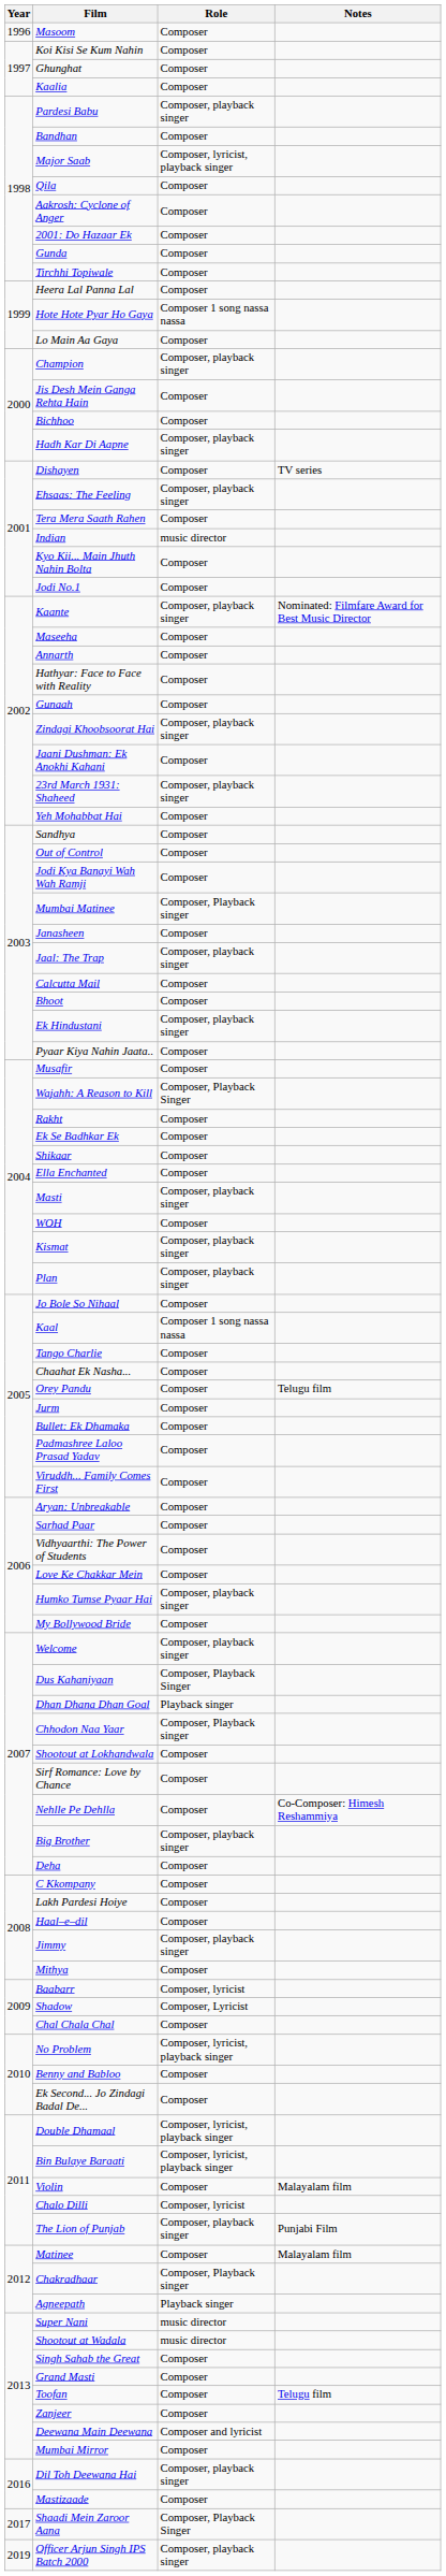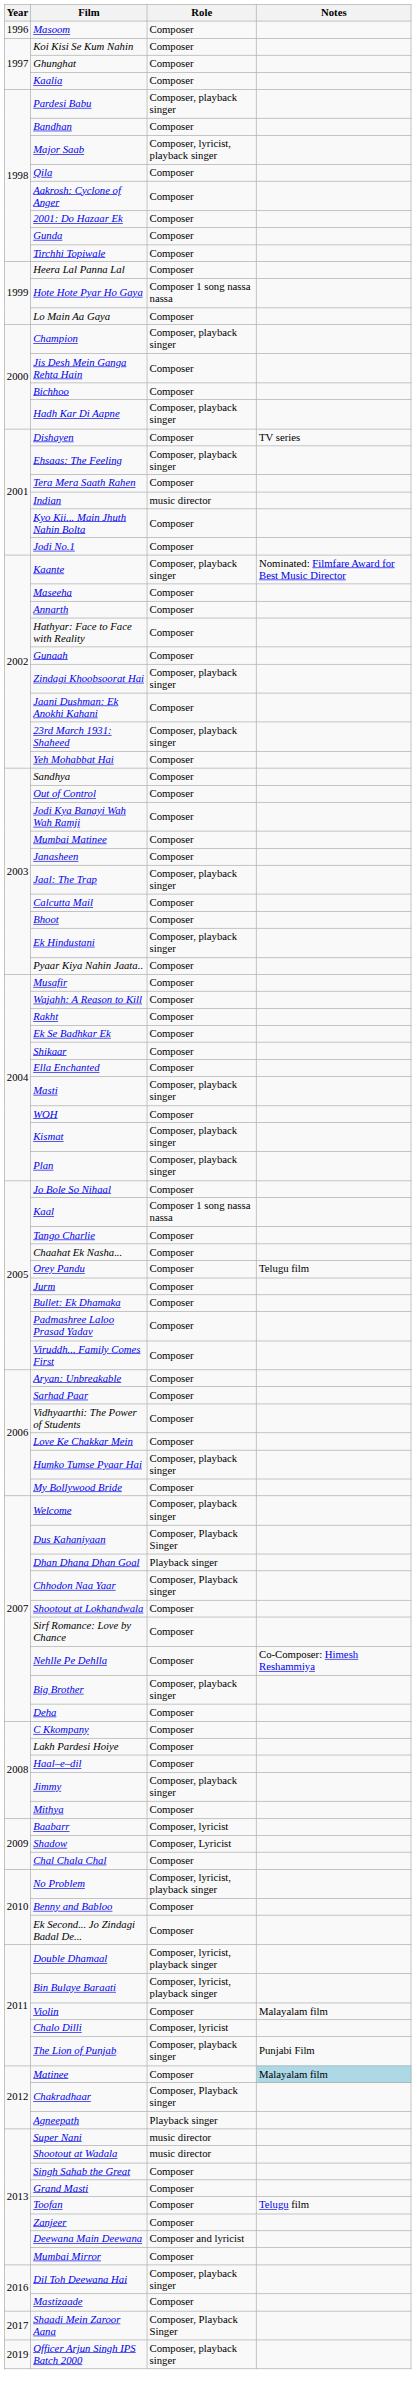 <table class="wikitable sortable">
 <tr>
 <th>Year</th>
 <th>Film</th>
 <th>Role</th>
 <th>Notes</th>
 </tr>
 <tr>
 <td>1996</td>
 <td><em><a href='#'>Masoom</a></em></td>
 <td>Composer</td>
 <td></td>
 </tr>
 <tr>
 <td rowspan="3">1997</td>
 <td><em>Koi Kisi Se Kum Nahin</em></td>
 <td>Composer</td>
 <td></td>
 </tr>
 <tr>
 <td><em>Ghunghat</em></td>
 <td>Composer</td>
 <td></td>
 </tr>
 <tr>
 <td><em><a href='#'>Kaalia</a></em></td>
 <td>Composer</td>
 <td></td>
 </tr>
 <tr>
 <td rowspan="8">1998</td>
 <td><em><a href='#'>Pardesi Babu</a></em></td>
 <td>Composer, playback singer</td>
 <td></td>
 </tr>
 <tr>
 <td><em><a href='#'>Bandhan</a></em></td>
 <td>Composer</td>
 <td></td>
 </tr>
 <tr>
 <td><em><a href='#'>Major Saab</a></em></td>
 <td>Composer, lyricist, playback singer</td>
 <td></td>
 </tr>
 <tr>
 <td><em><a href='#'>Qila</a></em></td>
 <td>Composer</td>
 <td></td>
 </tr>
 <tr>
 <td><em><a href='#'>Aakrosh: Cyclone of Anger</a></em></td>
 <td>Composer</td>
 <td></td>
 </tr>
 <tr>
 <td><em><a href='#'>2001: Do Hazaar Ek</a></em></td>
 <td>Composer</td>
 <td></td>
 </tr>
 <tr>
 <td><em><a href='#'>Gunda</a></em></td>
 <td>Composer</td>
 <td></td>
 </tr>
 <tr>
 <td><em><a href='#'>Tirchhi Topiwale</a></em></td>
 <td>Composer</td>
 <td></td>
 </tr>
 <tr>
 <td rowspan="3">1999</td>
 <td><em>Heera Lal Panna Lal</em></td>
 <td>Composer</td>
 <td></td>
 </tr>
 <tr>
 <td><em><a href='#'>Hote Hote Pyar Ho Gaya</a></em></td>
 <td>Composer 1 song nassa nassa</td>
 <td></td>
 </tr>
 <tr>
 <td><em>Lo Main Aa Gaya</em></td>
 <td>Composer</td>
 <td></td>
 </tr>
 <tr>
 <td rowspan="4">2000</td>
 <td><em><a href='#'>Champion</a></em></td>
 <td>Composer, playback singer</td>
 <td></td>
 </tr>
 <tr>
 <td><em><a href='#'>Jis Desh Mein Ganga Rehta Hain</a></em></td>
 <td>Composer</td>
 <td></td>
 </tr>
 <tr>
 <td><em><a href='#'>Bichhoo</a></em></td>
 <td>Composer</td>
 <td></td>
 </tr>
 <tr>
 <td><em><a href='#'>Hadh Kar Di Aapne</a></em></td>
 <td>Composer, playback singer</td>
 <td></td>
 </tr>
 <tr>
 <td rowspan="6">2001</td>
 <td><em><a href='#'>Dishayen</a></em></td>
 <td>Composer</td>
 <td>TV series</td>
 </tr>
 <tr>
 <td><em><a href='#'>Ehsaas: The Feeling</a> </em></td>
 <td>Composer, playback singer</td>
 <td></td>
 </tr>
 <tr>
 <td><em><a href='#'>Tera Mera Saath Rahen</a></em></td>
 <td>Composer</td>
 <td></td>
 </tr>
 <tr>
 <td><em><a href='#'>Indian</a></em></td>
 <td>music director</td>
 <td></td>
 </tr>
 <tr>
 <td><em><a href='#'>Kyo Kii... Main Jhuth Nahin Bolta</a></em></td>
 <td>Composer</td>
 <td></td>
 </tr>
 <tr>
 <td><em><a href='#'>Jodi No.1</a></em></td>
 <td>Composer</td>
 <td></td>
 </tr>
 <tr>
 <td rowspan="9">2002</td>
 <td><em><a href='#'>Kaante</a></em></td>
 <td>Composer, playback singer</td>
 <td>Nominated: <a href='#'>Filmfare Award for Best Music Director</a></td>
 </tr>
 <tr>
 <td><em><a href='#'>Maseeha</a></em></td>
 <td>Composer</td>
 <td></td>
 </tr>
 <tr>
 <td><em><a href='#'>Annarth</a></em></td>
 <td>Composer</td>
 <td></td>
 </tr>
 <tr>
 <td><em>Hathyar: Face to Face with Reality</em></td>
 <td>Composer</td>
 <td></td>
 </tr>
 <tr>
 <td><em><a href='#'>Gunaah</a></em></td>
 <td>Composer</td>
 <td></td>
 </tr>
 <tr>
 <td><em><a href='#'>Zindagi Khoobsoorat Hai</a></em></td>
 <td>Composer, playback singer</td>
 <td></td>
 </tr>
 <tr>
 <td><em><a href='#'>Jaani Dushman: Ek Anokhi Kahani</a></em></td>
 <td>Composer</td>
 <td></td>
 </tr>
 <tr>
 <td><em><a href='#'>23rd March 1931: Shaheed</a></em></td>
 <td>Composer, playback singer</td>
 <td></td>
 </tr>
 <tr>
 <td><em><a href='#'>Yeh Mohabbat Hai</a></em></td>
 <td>Composer</td>
 <td></td>
 </tr>
 <tr>
 <td rowspan="10">2003</td>
 <td><em>Sandhya</em></td>
 <td>Composer</td>
 <td></td>
 </tr>
 <tr>
 <td><em><a href='#'>Out of Control</a></em></td>
 <td>Composer</td>
 <td></td>
 </tr>
 <tr>
 <td><em><a href='#'>Jodi Kya Banayi Wah Wah Ramji</a></em></td>
 <td>Composer</td>
 <td></td>
 </tr>
 <tr>
 <td><em><a href='#'>Mumbai Matinee</a></em></td>
-<td>Composer, Playback singer</td>
+<td>Composer</td>
 <td></td>
 </tr>
 <tr>
 <td><em><a href='#'>Janasheen</a></em></td>
 <td>Composer</td>
 <td></td>
 </tr>
 <tr>
 <td><em><a href='#'>Jaal: The Trap</a></em></td>
 <td>Composer, playback singer</td>
 <td></td>
 </tr>
 <tr>
 <td><em><a href='#'>Calcutta Mail</a></em></td>
 <td>Composer</td>
 <td></td>
 </tr>
 <tr>
 <td><em><a href='#'>Bhoot</a></em></td>
 <td>Composer</td>
 <td></td>
 </tr>
 <tr>
 <td><em><a href='#'>Ek Hindustani</a></em></td>
 <td>Composer, playback singer</td>
 <td></td>
 </tr>
 <tr>
 <td><em>Pyaar Kiya Nahin Jaata..</em></td>
 <td>Composer</td>
 <td></td>
 </tr>
 <tr>
 <td rowspan="10">2004</td>
 <td><em><a href='#'>Musafir</a></em></td>
 <td>Composer</td>
 <td></td>
 </tr>
 <tr>
 <td><em><a href='#'>Wajahh: A Reason to Kill</a></em></td>
-<td>Composer, Playback Singer</td>
+<td>Composer</td>
 <td></td>
 </tr>
 <tr>
 <td><em><a href='#'>Rakht</a></em></td>
 <td>Composer</td>
 <td></td>
 </tr>
 <tr>
 <td><em><a href='#'>Ek Se Badhkar Ek</a></em></td>
 <td>Composer</td>
 <td></td>
 </tr>
 <tr>
 <td><em><a href='#'>Shikaar</a></em></td>
 <td>Composer</td>
 <td></td>
 </tr>
 <tr>
 <td><em><a href='#'>Ella Enchanted</a></em></td>
 <td>Composer</td>
 <td></td>
 </tr>
 <tr>
 <td><em><a href='#'>Masti</a></em></td>
 <td>Composer, playback singer</td>
 <td></td>
 </tr>
 <tr>
 <td><em><a href='#'>WOH</a></em></td>
 <td>Composer</td>
 <td></td>
 </tr>
 <tr>
 <td><em><a href='#'>Kismat</a></em></td>
 <td>Composer, playback singer</td>
 <td></td>
 </tr>
 <tr>
 <td><em><a href='#'>Plan</a></em></td>
 <td>Composer, playback singer</td>
 <td></td>
 </tr>
 <tr>
 <td rowspan="9">2005</td>
 <td><em><a href='#'>Jo Bole So Nihaal</a></em></td>
 <td>Composer</td>
 <td></td>
 </tr>
 <tr>
 <td><em><a href='#'>Kaal</a></em></td>
 <td>Composer 1 song nassa nassa</td>
 <td></td>
 </tr>
 <tr>
 <td><em><a href='#'>Tango Charlie</a></em></td>
 <td>Composer</td>
 <td></td>
 </tr>
 <tr>
 <td><em>Chaahat Ek Nasha...</em></td>
 <td>Composer</td>
 <td></td>
 </tr>
 <tr>
 <td><em><a href='#'>Orey Pandu</a></em></td>
 <td>Composer</td>
 <td>Telugu film</td>
 </tr>
 <tr>
 <td><em><a href='#'>Jurm</a></em></td>
 <td>Composer</td>
 <td></td>
 </tr>
 <tr>
 <td><em><a href='#'>Bullet: Ek Dhamaka</a></em></td>
 <td>Composer</td>
 <td></td>
 </tr>
 <tr>
 <td><em><a href='#'>Padmashree Laloo Prasad Yadav</a></em></td>
 <td>Composer</td>
 <td></td>
 </tr>
 <tr>
 <td><em><a href='#'>Viruddh... Family Comes First</a></em></td>
 <td>Composer</td>
 <td></td>
 </tr>
 <tr>
 <td rowspan="6">2006</td>
 <td><em><a href='#'>Aryan: Unbreakable</a></em></td>
 <td>Composer</td>
 <td></td>
 </tr>
 <tr>
 <td><em><a href='#'>Sarhad Paar</a></em></td>
 <td>Composer</td>
 <td></td>
 </tr>
 <tr>
 <td><em>Vidhyaarthi: The Power of Students</em></td>
 <td>Composer</td>
 <td></td>
 </tr>
 <tr>
 <td><em><a href='#'>Love Ke Chakkar Mein</a></em></td>
 <td>Composer</td>
 <td></td>
 </tr>
 <tr>
 <td><em><a href='#'>Humko Tumse Pyaar Hai</a></em></td>
 <td>Composer, playback singer</td>
 </tr>
 <tr>
 <td><em><a href='#'>My Bollywood Bride</a></em></td>
 <td>Composer</td>
 <td></td>
 </tr>
 <tr>
 <td rowspan="9">2007</td>
 <td><em><a href='#'>Welcome</a></em></td>
 <td>Composer, playback singer</td>
 <td></td>
 </tr>
 <tr>
 <td><em><a href='#'>Dus Kahaniyaan</a></em></td>
 <td>Composer, Playback Singer</td>
 <td></td>
 </tr>
 <tr>
 <td><em><a href='#'>Dhan Dhana Dhan Goal</a></em></td>
 <td>Playback singer</td>
 <td></td>
 </tr>
 <tr>
 <td><em><a href='#'>Chhodon Naa Yaar</a></em></td>
 <td>Composer, Playback singer</td>
 <td></td>
 </tr>
 <tr>
 <td><em><a href='#'>Shootout at Lokhandwala</a></em></td>
 <td>Composer</td>
 <td></td>
 </tr>
 <tr>
 <td><em>Sirf Romance: Love by Chance</em></td>
 <td>Composer</td>
 <td></td>
 </tr>
 <tr>
 <td><em><a href='#'>Nehlle Pe Dehlla</a></em></td>
 <td>Composer</td>
 <td>Co-Composer: <a href='#'>Himesh Reshammiya</a></td>
 </tr>
 <tr>
 <td><em><a href='#'>Big Brother</a></em></td>
 <td>Composer, playback singer</td>
 <td></td>
 </tr>
 <tr>
 <td><em><a href='#'>Deha</a></em></td>
 <td>Composer</td>
 <td></td>
 </tr>
 <tr>
 <td rowspan="5">2008</td>
 <td><em><a href='#'>C Kkompany</a></em></td>
 <td>Composer</td>
 <td></td>
 </tr>
 <tr>
 <td><em>Lakh Pardesi Hoiye</em></td>
 <td>Composer</td>
 <td></td>
 </tr>
 <tr>
 <td><em><a href='#'>Haal–e–dil</a></em></td>
 <td>Composer</td>
 <td></td>
 </tr>
 <tr>
 <td><em><a href='#'>Jimmy</a></em></td>
 <td>Composer, playback singer</td>
 <td></td>
 </tr>
 <tr>
 <td><em><a href='#'>Mithya</a></em></td>
 <td>Composer</td>
 <td></td>
 </tr>
 <tr>
 <td rowspan="3">2009</td>
 <td><em><a href='#'>Baabarr</a></em></td>
 <td>Composer, lyricist</td>
 <td></td>
 </tr>
 <tr>
 <td><em><a href='#'>Shadow</a></em></td>
 <td>Composer, Lyricist</td>
 <td></td>
 </tr>
 <tr>
 <td><em><a href='#'>Chal Chala Chal</a></em></td>
 <td>Composer</td>
 <td></td>
 </tr>
 <tr>
 <td rowspan="3">2010</td>
 <td><em><a href='#'>No Problem</a></em></td>
 <td>Composer, lyricist, playback singer</td>
 <td></td>
 </tr>
 <tr>
 <td><em><a href='#'>Benny and Babloo</a></em></td>
 <td>Composer</td>
 <td></td>
 </tr>
 <tr>
 <td><em>Ek Second... Jo Zindagi Badal De...</em></td>
 <td>Composer</td>
 <td></td>
 </tr>
 <tr>
 <td rowspan="5">2011</td>
 <td><em><a href='#'>Double Dhamaal</a></em></td>
 <td>Composer, lyricist, playback singer</td>
 <td></td>
 </tr>
 <tr>
 <td><em><a href='#'>Bin Bulaye Baraati</a></em></td>
 <td>Composer, lyricist, playback singer</td>
 <td></td>
 </tr>
 <tr>
 <td><em><a href='#'>Violin</a></em></td>
 <td>Composer</td>
 <td>Malayalam film</td>
 </tr>
 <tr>
 <td><em><a href='#'>Chalo Dilli</a></em></td>
 <td>Composer, lyricist</td>
 <td></td>
 </tr>
 <tr>
 <td><em><a href='#'>The Lion of Punjab</a></em></td>
 <td>Composer, playback singer</td>
 <td>Punjabi Film</td>
 </tr>
 <tr>
 <td rowspan="3">2012</td>
 <td><em><a href='#'>Matinee</a></em></td>
 <td>Composer</td>
-<td>Malayalam film</td>
+<td style="background: lightblue;">Malayalam film</td>
 </tr>
 <tr>
 <td><em><a href='#'>Chakradhaar</a></em></td>
 <td>Composer, Playback singer</td>
 <td></td>
 </tr>
 <tr>
 <td><em><a href='#'>Agneepath</a></em></td>
 <td>Playback singer</td>
 <td></td>
 </tr>
 <tr>
 <td rowspan="8">2013</td>
 <td><em><a href='#'>Super Nani</a></em></td>
 <td>music director</td>
 <td></td>
 </tr>
 <tr>
 <td><em><a href='#'>Shootout at Wadala</a></em></td>
 <td>music director</td>
 <td></td>
 </tr>
 <tr>
 <td><em><a href='#'>Singh Sahab the Great</a></em></td>
 <td>Composer</td>
 <td></td>
 </tr>
 <tr>
 <td><em><a href='#'>Grand Masti</a></em></td>
 <td>Composer</td>
 <td></td>
 </tr>
 <tr>
 <td><em><a href='#'>Toofan</a></em></td>
 <td>Composer</td>
 <td><a href='#'>Telugu</a> film</td>
 </tr>
 <tr>
 <td><em><a href='#'>Zanjeer</a></em></td>
 <td>Composer</td>
 <td></td>
 </tr>
 <tr>
 <td><em><a href='#'>Deewana Main Deewana</a></em></td>
 <td>Composer and lyricist</td>
 <td></td>
 </tr>
 <tr>
 <td><em><a href='#'>Mumbai Mirror</a></em></td>
 <td>Composer</td>
 <td></td>
 </tr>
 <tr>
 <td rowspan="2">2016</td>
 <td><em><a href='#'>Dil Toh Deewana Hai</a></em></td>
 <td>Composer, playback singer</td>
 <td></td>
 </tr>
 <tr>
 <td><em><a href='#'>Mastizaade</a></em></td>
 <td>Composer</td>
 <td></td>
 </tr>
 <tr>
 <td>2017</td>
 <td><em><a href='#'>Shaadi Mein Zaroor Aana</a></em></td>
 <td>Composer, Playback Singer</td>
 <td></td>
 </tr>
 <tr>
 <td>2019</td>
 <td><em><a href='#'>Officer Arjun Singh IPS Batch 2000</a></em></td>
 <td>Composer, playback singer</td>
 <td></td>
 </tr>
 </table>
